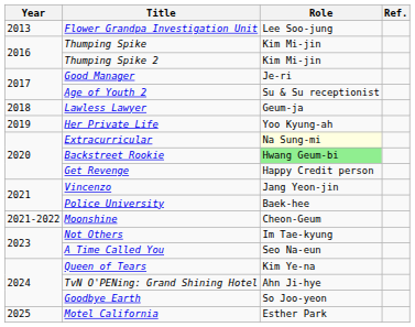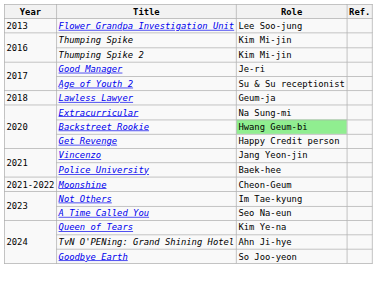 <table class="wikitable">
 <tr>
 <th>Year</th>
 <th>Title</th>
 <th>Role</th>
 <th>Ref.</th>
 </tr>
 <tr>
 <td>2013</td>
 <td><em><a href='#'>Flower Grandpa Investigation Unit</a></em></td>
 <td>Lee Soo-jung</td>
 <td></td>
 </tr>
 <tr>
 <td rowspan=2>2016</td>
 <td><em>Thumping Spike</em></td>
 <td>Kim Mi-jin</td>
 <td></td>
 </tr>
 <tr>
 <td><em>Thumping Spike 2</em></td>
 <td>Kim Mi-jin</td>
 <td></td>
 </tr>
 <tr>
 <td rowspan=2>2017</td>
 <td><em><a href='#'>Good Manager</a></em></td>
 <td>Je-ri</td>
 <td></td>
 </tr>
 <tr>
 <td><em><a href='#'>Age of Youth 2</a></em></td>
 <td>Su & Su receptionist</td>
 <td></td>
 </tr>
 <tr>
 <td>2018</td>
 <td><em><a href='#'>Lawless Lawyer</a></em></td>
 <td>Geum-ja</td>
 <td></td>
 </tr>
 <tr>
-<td>2019</td>
-<td><em><a href='#'>Her Private Life</a></em></td>
-<td>Yoo Kyung-ah</td>
-<td></td>
-</tr>
-<tr>
 <td rowspan=3>2020</td>
 <td><em><a href='#'>Extracurricular</a></em></td>
-<td style="background: lightyellow;">Na Sung-mi</td>
+<td>Na Sung-mi</td>
 <td></td>
 </tr>
 <tr>
 <td><em><a href='#'>Backstreet Rookie</a></em></td>
 <td style="background: lightgreen;">Hwang Geum-bi</td>
 <td></td>
 </tr>
 <tr>
 <td><em><a href='#'>Get Revenge</a></em></td>
 <td>Happy Credit person</td>
 <td></td>
 </tr>
 <tr>
 <td rowspan=2>2021</td>
 <td><em><a href='#'>Vincenzo</a></em></td>
 <td>Jang Yeon-jin</td>
 <td></td>
 </tr>
 <tr>
 <td><em><a href='#'>Police University</a></em></td>
 <td>Baek-hee</td>
 <td></td>
 </tr>
 <tr>
 <td>2021-2022</td>
 <td><em><a href='#'>Moonshine</a></em></td>
 <td>Cheon-Geum</td>
 <td></td>
 </tr>
 <tr>
 <td rowspan="2">2023</td>
 <td><em><a href='#'>Not Others</a></em></td>
 <td>Im Tae-kyung</td>
 <td></td>
 </tr>
 <tr>
 <td><em><a href='#'>A Time Called You</a></em></td>
 <td>Seo Na-eun</td>
 <td></td>
 </tr>
 <tr>
 <td rowspan="3">2024</td>
 <td><em><a href='#'>Queen of Tears</a></em></td>
 <td>Kim Ye-na</td>
 <td></td>
 </tr>
 <tr>
 <td><em>TvN O'PENing: Grand Shining Hotel</em></td>
 <td>Ahn Ji-hye</td>
 <td></td>
 </tr>
 <tr>
 <td><em><a href='#'>Goodbye Earth</a></em></td>
 <td>So Joo-yeon</td>
 <td></td>
 </tr>
-<tr>
-<td>2025</td>
-<td><em><a href='#'>Motel California</a></em></td>
-<td>Esther Park</td>
-<td></td>
-</tr>
 </table>
